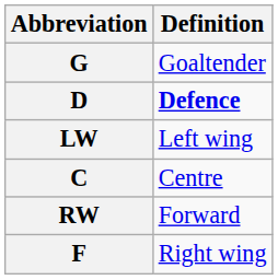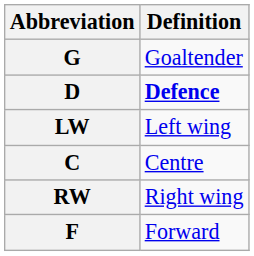 <table class="wikitable">
 <tr>
 <th scope="col">Abbreviation</th>
 <th scope="col">Definition</th>
 </tr>
 <tr>
 <th scope="row">G</th>
 <td><a href='#'>Goaltender</a></td>
 </tr>
 <tr>
 <th scope="row">D</th>
 <td><strong><a href='#'>Defence</a></strong></td>
 </tr>
 <tr>
 <th scope="row">LW</th>
 <td><a href='#'>Left wing</a></td>
 </tr>
 <tr>
 <th scope="row">C</th>
 <td><a href='#'>Centre</a></td>
 </tr>
 <tr>
 <th scope="row">RW</th>
-<td><a href='#'>Forward</a></td>
+<td><a href='#'>Right wing</a></td>
 </tr>
 <tr>
 <th scope="row">F</th>
-<td><a href='#'>Right wing</a></td>
+<td><a href='#'>Forward</a></td>
 </tr>
 </table>
